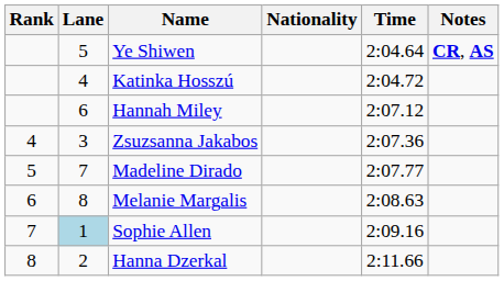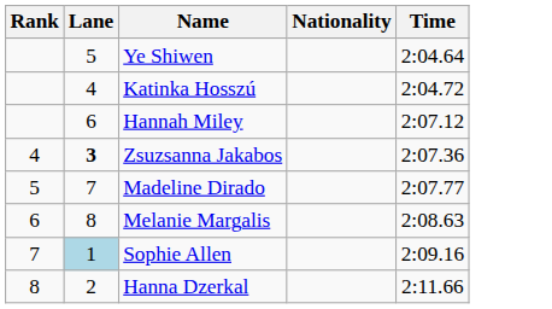 <table class="wikitable sortable" style="text-align:center">
 <tr>
 <th>Rank</th>
 <th>Lane</th>
 <th>Name</th>
 <th>Nationality</th>
 <th>Time</th>
-<th>Notes</th>
 </tr>
 <tr>
 <td></td>
 <td>5</td>
 <td align=left><a href='#'>Ye Shiwen</a></td>
 <td align=left></td>
 <td>2:04.64</td>
-<td><strong><a href='#'>CR</a></strong>, <strong><a href='#'>AS</a></strong></td>
 </tr>
 <tr>
 <td></td>
 <td>4</td>
 <td align=left><a href='#'>Katinka Hosszú</a></td>
 <td align=left></td>
 <td>2:04.72</td>
-<td></td>
 </tr>
 <tr>
 <td></td>
 <td>6</td>
 <td align=left><a href='#'>Hannah Miley</a></td>
 <td align=left></td>
 <td>2:07.12</td>
-<td></td>
 </tr>
 <tr>
 <td>4</td>
-<td>3</td>
+<td><strong>3</strong></td>
 <td align=left><a href='#'>Zsuzsanna Jakabos</a></td>
 <td align=left></td>
 <td>2:07.36</td>
-<td></td>
 </tr>
 <tr>
 <td>5</td>
 <td>7</td>
 <td align=left><a href='#'>Madeline Dirado</a></td>
 <td align=left></td>
 <td>2:07.77</td>
-<td></td>
 </tr>
 <tr>
 <td>6</td>
 <td>8</td>
 <td align=left><a href='#'>Melanie Margalis</a></td>
 <td align=left></td>
 <td>2:08.63</td>
-<td></td>
 </tr>
 <tr>
 <td>7</td>
 <td style="background: lightblue;">1</td>
 <td align=left><a href='#'>Sophie Allen</a></td>
 <td align=left></td>
 <td>2:09.16</td>
-<td></td>
 </tr>
 <tr>
 <td>8</td>
 <td>2</td>
 <td align=left><a href='#'>Hanna Dzerkal</a></td>
 <td align=left></td>
 <td>2:11.66</td>
-<td></td>
 </tr>
 </table>
